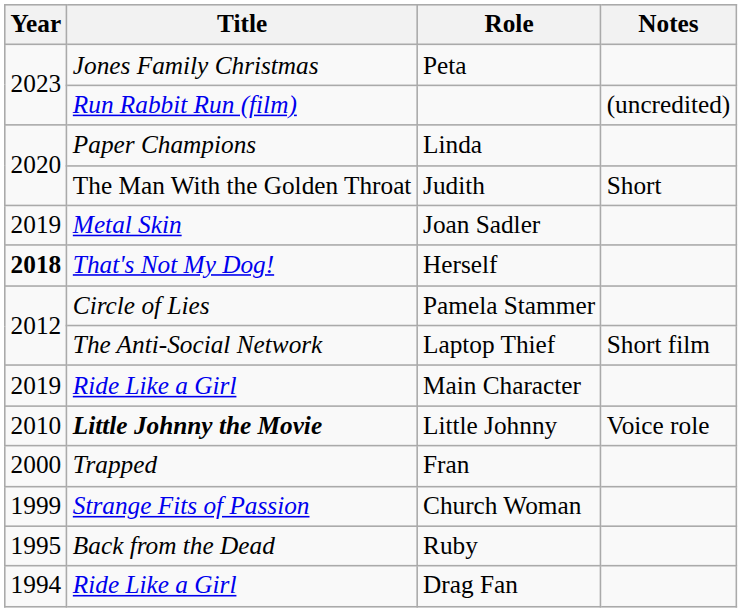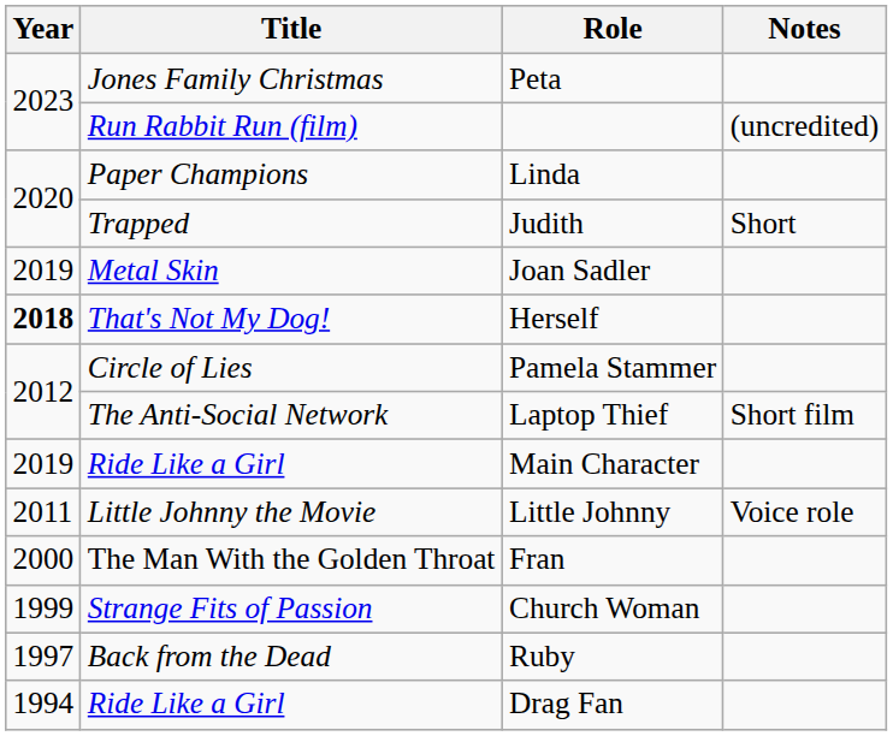 <table class="wikitable sortable">
 <tr>
 <th>Year</th>
 <th>Title</th>
 <th>Role</th>
 <th>Notes</th>
 </tr>
 <tr>
 <td rowspan="2">2023</td>
 <td><em>Jones Family Christmas</em></td>
 <td>Peta</td>
 <td></td>
 </tr>
 <tr>
 <td><em><a href='#'>Run Rabbit Run (film)</a></em></td>
 <td></td>
 <td>(uncredited)</td>
 </tr>
 <tr>
 <td rowspan="2">2020</td>
 <td><em>Paper Champions</em></td>
 <td>Linda</td>
 <td></td>
 </tr>
 <tr>
-<td>The Man With the Golden Throat</td>
+<td><em>Trapped</em></td>
 <td>Judith</td>
 <td>Short</td>
 </tr>
 <tr>
 <td>2019</td>
 <td><em><a href='#'>Metal Skin</a></em></td>
 <td>Joan Sadler</td>
 <td></td>
 </tr>
 <tr>
 <td><strong>2018</strong></td>
 <td><em><a href='#'>That's Not My Dog!</a></em></td>
 <td>Herself</td>
 <td></td>
 </tr>
 <tr>
 <td rowspan="2">2012</td>
 <td><em>Circle of Lies</em></td>
 <td>Pamela Stammer</td>
 <td></td>
 </tr>
 <tr>
 <td><em>The Anti-Social Network</em></td>
 <td>Laptop Thief</td>
 <td>Short film</td>
 </tr>
 <tr>
 <td>2019</td>
 <td><em><a href='#'>Ride Like a Girl</a></em></td>
 <td>Main Character</td>
 <td></td>
 </tr>
 <tr>
-<td>2010</td>
-<td><strong><em>Little Johnny the Movie</em></strong></td>
+<td>2011</td>
+<td><em>Little Johnny the Movie</em></td>
 <td>Little Johnny</td>
 <td>Voice role</td>
 </tr>
 <tr>
 <td>2000</td>
-<td><em>Trapped</em></td>
+<td>The Man With the Golden Throat</td>
 <td>Fran</td>
 <td></td>
 </tr>
 <tr>
 <td>1999</td>
 <td><em><a href='#'>Strange Fits of Passion</a></em></td>
 <td>Church Woman</td>
 <td></td>
 </tr>
 <tr>
-<td>1995</td>
+<td>1997</td>
 <td><em>Back from the Dead</em></td>
 <td>Ruby</td>
 <td></td>
 </tr>
 <tr>
 <td>1994</td>
 <td><em><a href='#'>Ride Like a Girl</a></em></td>
 <td>Drag Fan</td>
 <td></td>
 </tr>
 </table>
